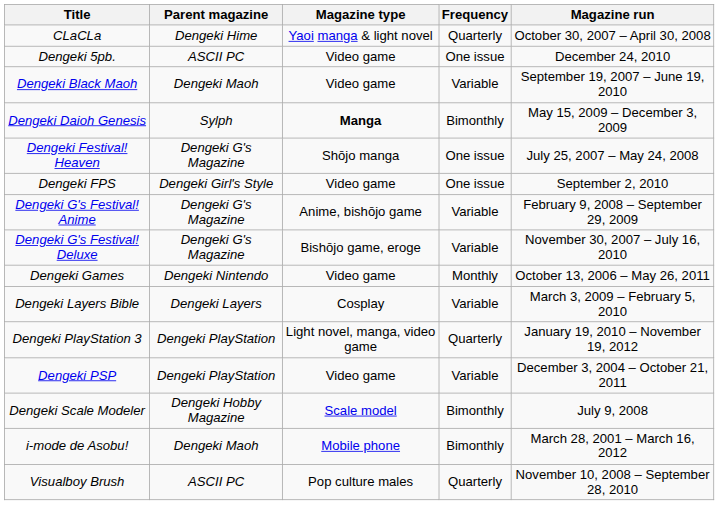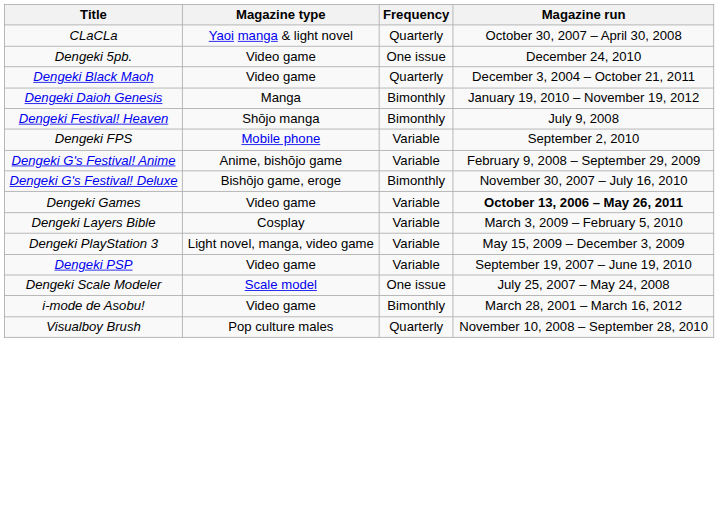 <table class="wikitable sortable" style="width: 98%; text-align: center;">
 <tr>
 <th>Title</th>
-<th>Parent magazine</th>
 <th>Magazine type</th>
 <th>Frequency</th>
 <th>Magazine run</th>
 </tr>
 <tr>
 <td><em>CLaCLa</em></td>
-<td><em>Dengeki Hime</em></td>
 <td><a href='#'>Yaoi</a> <a href='#'>manga</a> & light novel</td>
 <td>Quarterly</td>
 <td>October 30, 2007 – April 30, 2008</td>
 </tr>
 <tr>
 <td><em>Dengeki 5pb.</em></td>
-<td><em>ASCII PC</em></td>
 <td>Video game</td>
 <td>One issue</td>
 <td>December 24, 2010</td>
 </tr>
 <tr>
 <td><em><a href='#'>Dengeki Black Maoh</a></em></td>
-<td><em>Dengeki Maoh</em></td>
 <td>Video game</td>
-<td>Variable</td>
-<td>September 19, 2007 – June 19, 2010</td>
+<td>Quarterly</td>
+<td>December 3, 2004 – October 21, 2011</td>
 </tr>
 <tr>
 <td><em><a href='#'>Dengeki Daioh Genesis</a></em></td>
-<td><em>Sylph</em></td>
-<td><strong>Manga</strong></td>
+<td>Manga</td>
 <td>Bimonthly</td>
-<td>May 15, 2009 – December 3, 2009</td>
+<td>January 19, 2010 – November 19, 2012</td>
 </tr>
 <tr>
 <td><em><a href='#'>Dengeki Festival! Heaven</a></em></td>
-<td><em>Dengeki G's Magazine</em></td>
 <td>Shōjo manga</td>
-<td>One issue</td>
-<td>July 25, 2007 – May 24, 2008</td>
+<td>Bimonthly</td>
+<td>July 9, 2008</td>
 </tr>
 <tr>
 <td><em>Dengeki FPS</em></td>
-<td><em>Dengeki Girl's Style</em></td>
-<td>Video game</td>
-<td>One issue</td>
+<td><a href='#'>Mobile phone</a></td>
+<td>Variable</td>
 <td>September 2, 2010</td>
 </tr>
 <tr>
 <td><em><a href='#'>Dengeki G's Festival! Anime</a></em></td>
-<td><em>Dengeki G's Magazine</em></td>
 <td>Anime, bishōjo game</td>
 <td>Variable</td>
 <td>February 9, 2008 – September 29, 2009</td>
 </tr>
 <tr>
 <td><em><a href='#'>Dengeki G's Festival! Deluxe</a></em></td>
-<td><em>Dengeki G's Magazine</em></td>
 <td>Bishōjo game, eroge</td>
-<td>Variable</td>
+<td>Bimonthly</td>
 <td>November 30, 2007 – July 16, 2010</td>
 </tr>
 <tr>
 <td><em>Dengeki Games</em></td>
-<td><em>Dengeki Nintendo</em></td>
 <td>Video game</td>
-<td>Monthly</td>
-<td>October 13, 2006 – May 26, 2011</td>
+<td>Variable</td>
+<td><strong>October 13, 2006 – May 26, 2011</strong></td>
 </tr>
 <tr>
 <td><em>Dengeki Layers Bible</em></td>
-<td><em>Dengeki Layers</em></td>
 <td>Cosplay</td>
 <td>Variable</td>
 <td>March 3, 2009 – February 5, 2010</td>
 </tr>
 <tr>
 <td><em>Dengeki PlayStation 3</em></td>
-<td><em>Dengeki PlayStation</em></td>
 <td>Light novel, manga, video game</td>
-<td>Quarterly</td>
-<td>January 19, 2010 – November 19, 2012</td>
+<td>Variable</td>
+<td>May 15, 2009 – December 3, 2009</td>
 </tr>
 <tr>
 <td><em><a href='#'>Dengeki PSP</a></em></td>
-<td><em>Dengeki PlayStation</em></td>
 <td>Video game</td>
 <td>Variable</td>
-<td>December 3, 2004 – October 21, 2011</td>
+<td>September 19, 2007 – June 19, 2010</td>
 </tr>
 <tr>
 <td><em>Dengeki Scale Modeler</em></td>
-<td><em>Dengeki Hobby Magazine</em></td>
 <td><a href='#'>Scale model</a></td>
-<td>Bimonthly</td>
-<td>July 9, 2008</td>
+<td>One issue</td>
+<td>July 25, 2007 – May 24, 2008</td>
 </tr>
 <tr>
 <td><em>i-mode de Asobu!</em></td>
-<td><em>Dengeki Maoh</em></td>
-<td><a href='#'>Mobile phone</a></td>
+<td>Video game</td>
 <td>Bimonthly</td>
 <td>March 28, 2001 – March 16, 2012</td>
 </tr>
 <tr>
 <td><em>Visualboy Brush</em></td>
-<td><em>ASCII PC</em></td>
 <td>Pop culture males</td>
 <td>Quarterly</td>
 <td>November 10, 2008 – September 28, 2010</td>
 </tr>
 </table>
